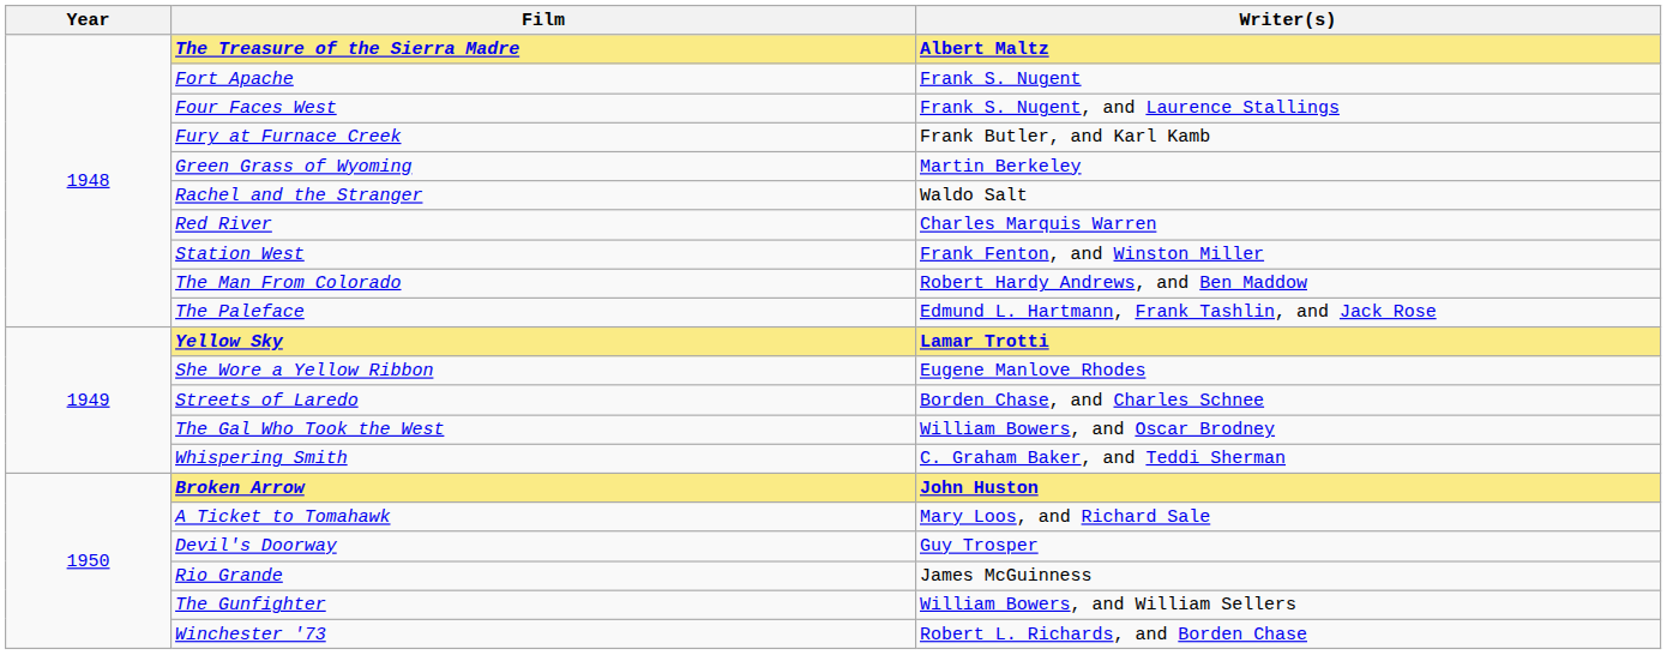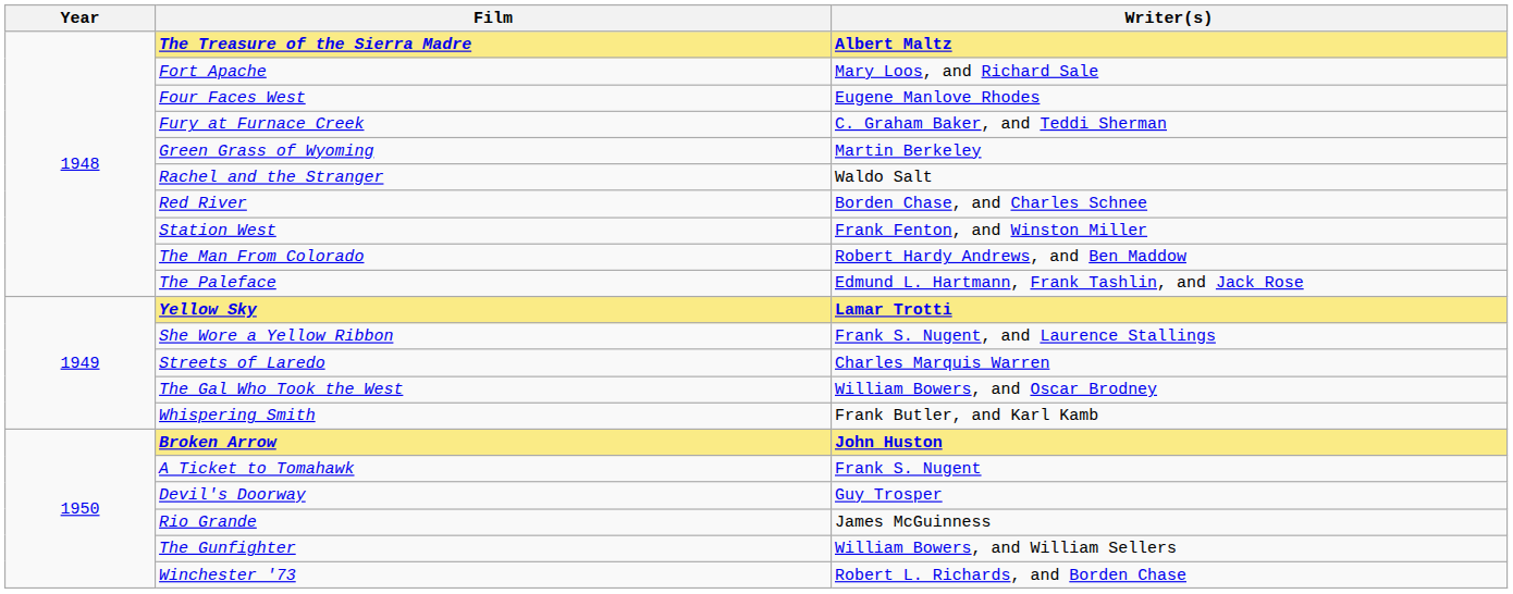 <table class="wikitable" width="95%" cellpadding="5">
 <tr>
 <th width="10%">Year</th>
 <th width="45%">Film</th>
 <th width="45%">Writer(s)</th>
 </tr>
 <tr>
 <td rowspan="10" style="text-align:center;"><a href='#'>1948</a><br></td>
 <td style="background:#FAEB86"><strong><em><a href='#'>The Treasure of the Sierra Madre</a></em></strong></td>
 <td style="background:#FAEB86"><strong><a href='#'>Albert Maltz</a></strong></td>
 </tr>
 <tr>
 <td><em><a href='#'>Fort Apache</a></em></td>
-<td><a href='#'>Frank S. Nugent</a></td>
+<td><a href='#'>Mary Loos</a>, and <a href='#'>Richard Sale</a></td>
 </tr>
 <tr>
 <td><em><a href='#'>Four Faces West</a></em></td>
-<td><a href='#'>Frank S. Nugent</a>, and <a href='#'>Laurence Stallings</a></td>
+<td><a href='#'>Eugene Manlove Rhodes</a></td>
 </tr>
 <tr>
 <td><em><a href='#'>Fury at Furnace Creek</a></em></td>
-<td>Frank Butler, and Karl Kamb</td>
+<td><a href='#'>C. Graham Baker</a>, and <a href='#'>Teddi Sherman</a></td>
 </tr>
 <tr>
 <td><em><a href='#'>Green Grass of Wyoming</a></em></td>
 <td><a href='#'>Martin Berkeley</a></td>
 </tr>
 <tr>
 <td><em><a href='#'>Rachel and the Stranger</a></em></td>
 <td>Waldo Salt</td>
 </tr>
 <tr>
 <td><em><a href='#'>Red River</a></em></td>
-<td><a href='#'>Charles Marquis Warren</a></td>
+<td><a href='#'>Borden Chase</a>, and <a href='#'>Charles Schnee</a></td>
 </tr>
 <tr>
 <td><em><a href='#'>Station West</a></em></td>
 <td><a href='#'>Frank Fenton</a>, and <a href='#'>Winston Miller</a></td>
 </tr>
 <tr>
 <td><em><a href='#'>The Man From Colorado</a></em></td>
 <td><a href='#'>Robert Hardy Andrews</a>, and <a href='#'>Ben Maddow</a></td>
 </tr>
 <tr>
 <td><em><a href='#'>The Paleface</a></em></td>
 <td><a href='#'>Edmund L. Hartmann</a>, <a href='#'>Frank Tashlin</a>, and <a href='#'>Jack Rose</a></td>
 </tr>
 <tr>
 <td rowspan="5" style="text-align:center;"><a href='#'>1949</a><br></td>
 <td style="background:#FAEB86"><strong><em><a href='#'>Yellow Sky</a></em></strong></td>
 <td style="background:#FAEB86"><strong><a href='#'>Lamar Trotti</a></strong></td>
 </tr>
 <tr>
 <td><em><a href='#'>She Wore a Yellow Ribbon</a></em></td>
-<td><a href='#'>Eugene Manlove Rhodes</a></td>
+<td><a href='#'>Frank S. Nugent</a>, and <a href='#'>Laurence Stallings</a></td>
 </tr>
 <tr>
 <td><em><a href='#'>Streets of Laredo</a></em></td>
-<td><a href='#'>Borden Chase</a>, and <a href='#'>Charles Schnee</a></td>
+<td><a href='#'>Charles Marquis Warren</a></td>
 </tr>
 <tr>
 <td><em><a href='#'>The Gal Who Took the West</a></em></td>
 <td><a href='#'>William Bowers</a>, and <a href='#'>Oscar Brodney</a></td>
 </tr>
 <tr>
 <td><em><a href='#'>Whispering Smith</a></em></td>
-<td><a href='#'>C. Graham Baker</a>, and <a href='#'>Teddi Sherman</a></td>
+<td>Frank Butler, and Karl Kamb</td>
 </tr>
 <tr>
 <td rowspan="6" style="text-align:center;"><a href='#'>1950</a><br></td>
 <td style="background:#FAEB86"><strong><em><a href='#'>Broken Arrow</a></em></strong></td>
 <td style="background:#FAEB86"><strong><a href='#'>John Huston</a></strong></td>
 </tr>
 <tr>
 <td><em><a href='#'>A Ticket to Tomahawk</a></em></td>
-<td><a href='#'>Mary Loos</a>, and <a href='#'>Richard Sale</a></td>
+<td><a href='#'>Frank S. Nugent</a></td>
 </tr>
 <tr>
 <td><em><a href='#'>Devil's Doorway</a></em></td>
 <td><a href='#'>Guy Trosper</a></td>
 </tr>
 <tr>
 <td><em><a href='#'>Rio Grande</a></em></td>
 <td>James McGuinness</td>
 </tr>
 <tr>
 <td><em><a href='#'>The Gunfighter</a></em></td>
 <td><a href='#'>William Bowers</a>, and William Sellers</td>
 </tr>
 <tr>
 <td><em><a href='#'>Winchester '73</a></em></td>
 <td><a href='#'>Robert L. Richards</a>, and <a href='#'>Borden Chase</a></td>
 </tr>
 </table>
